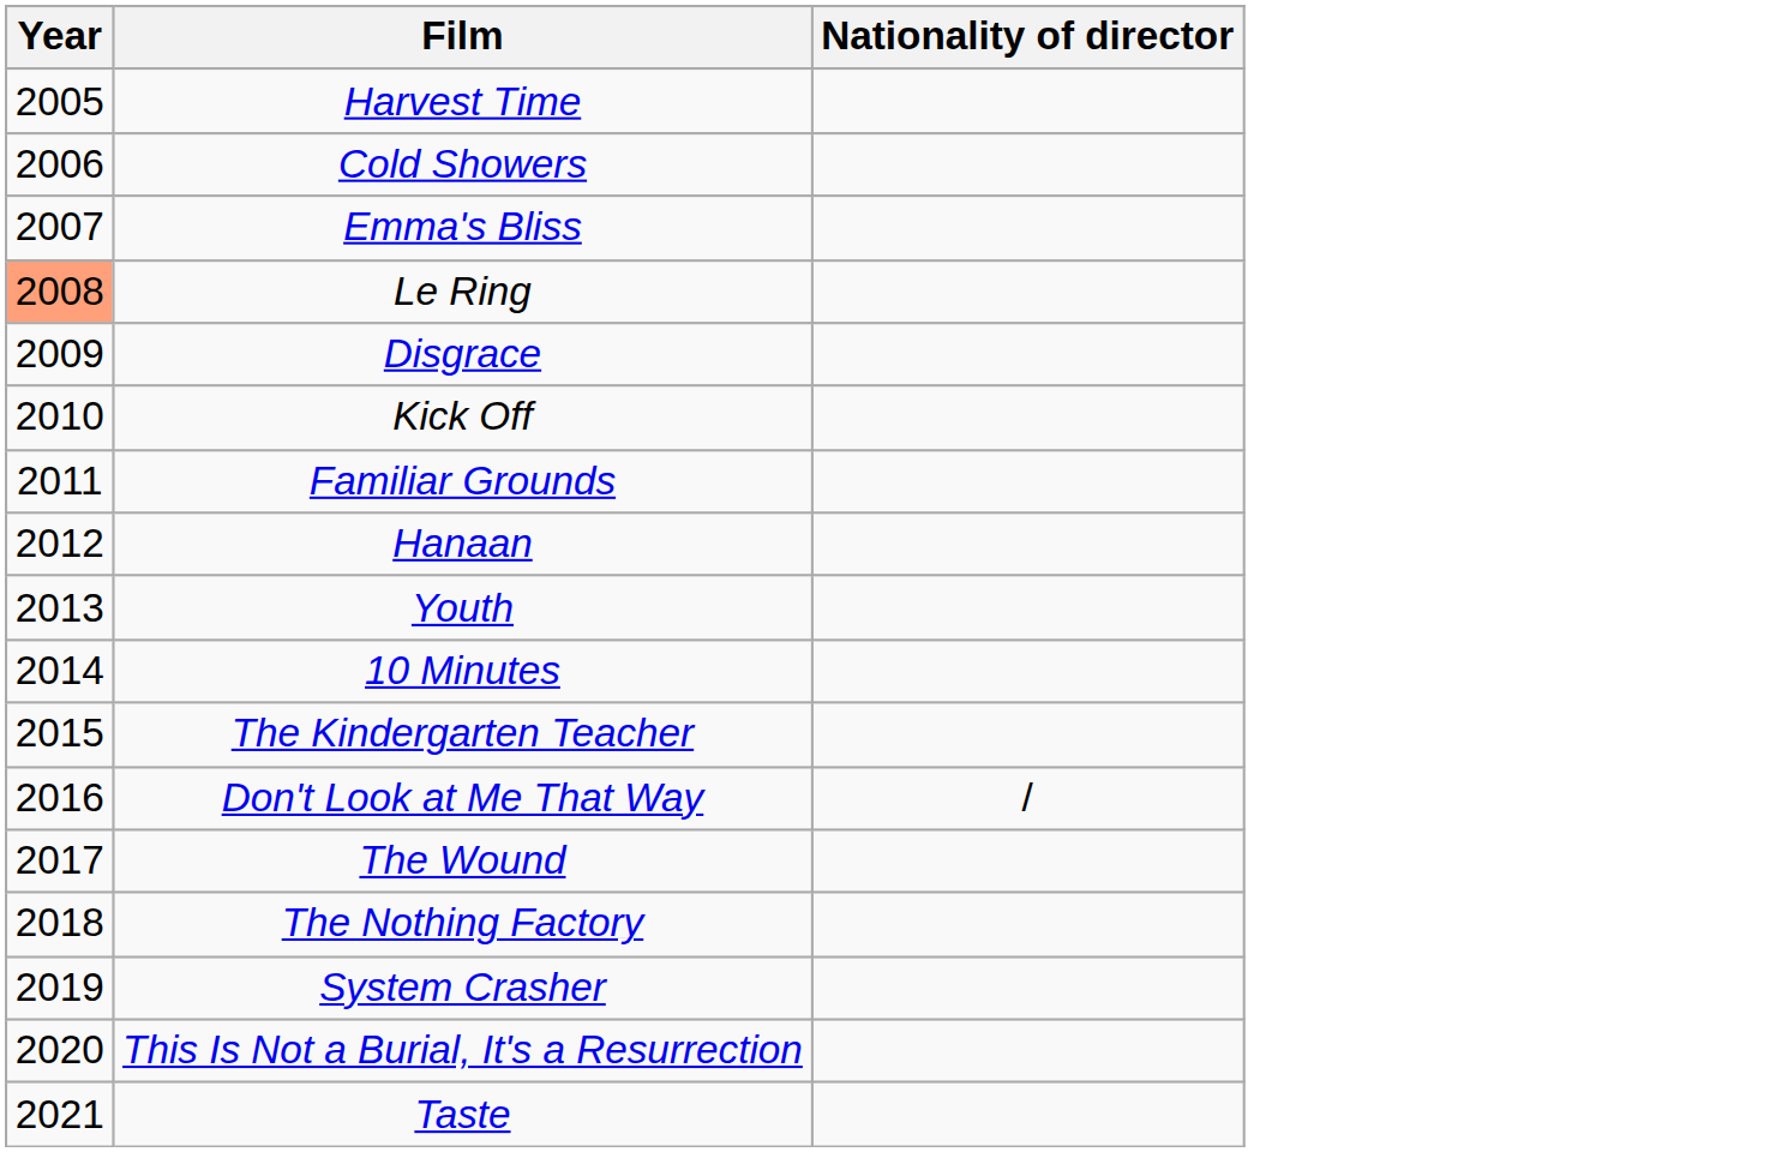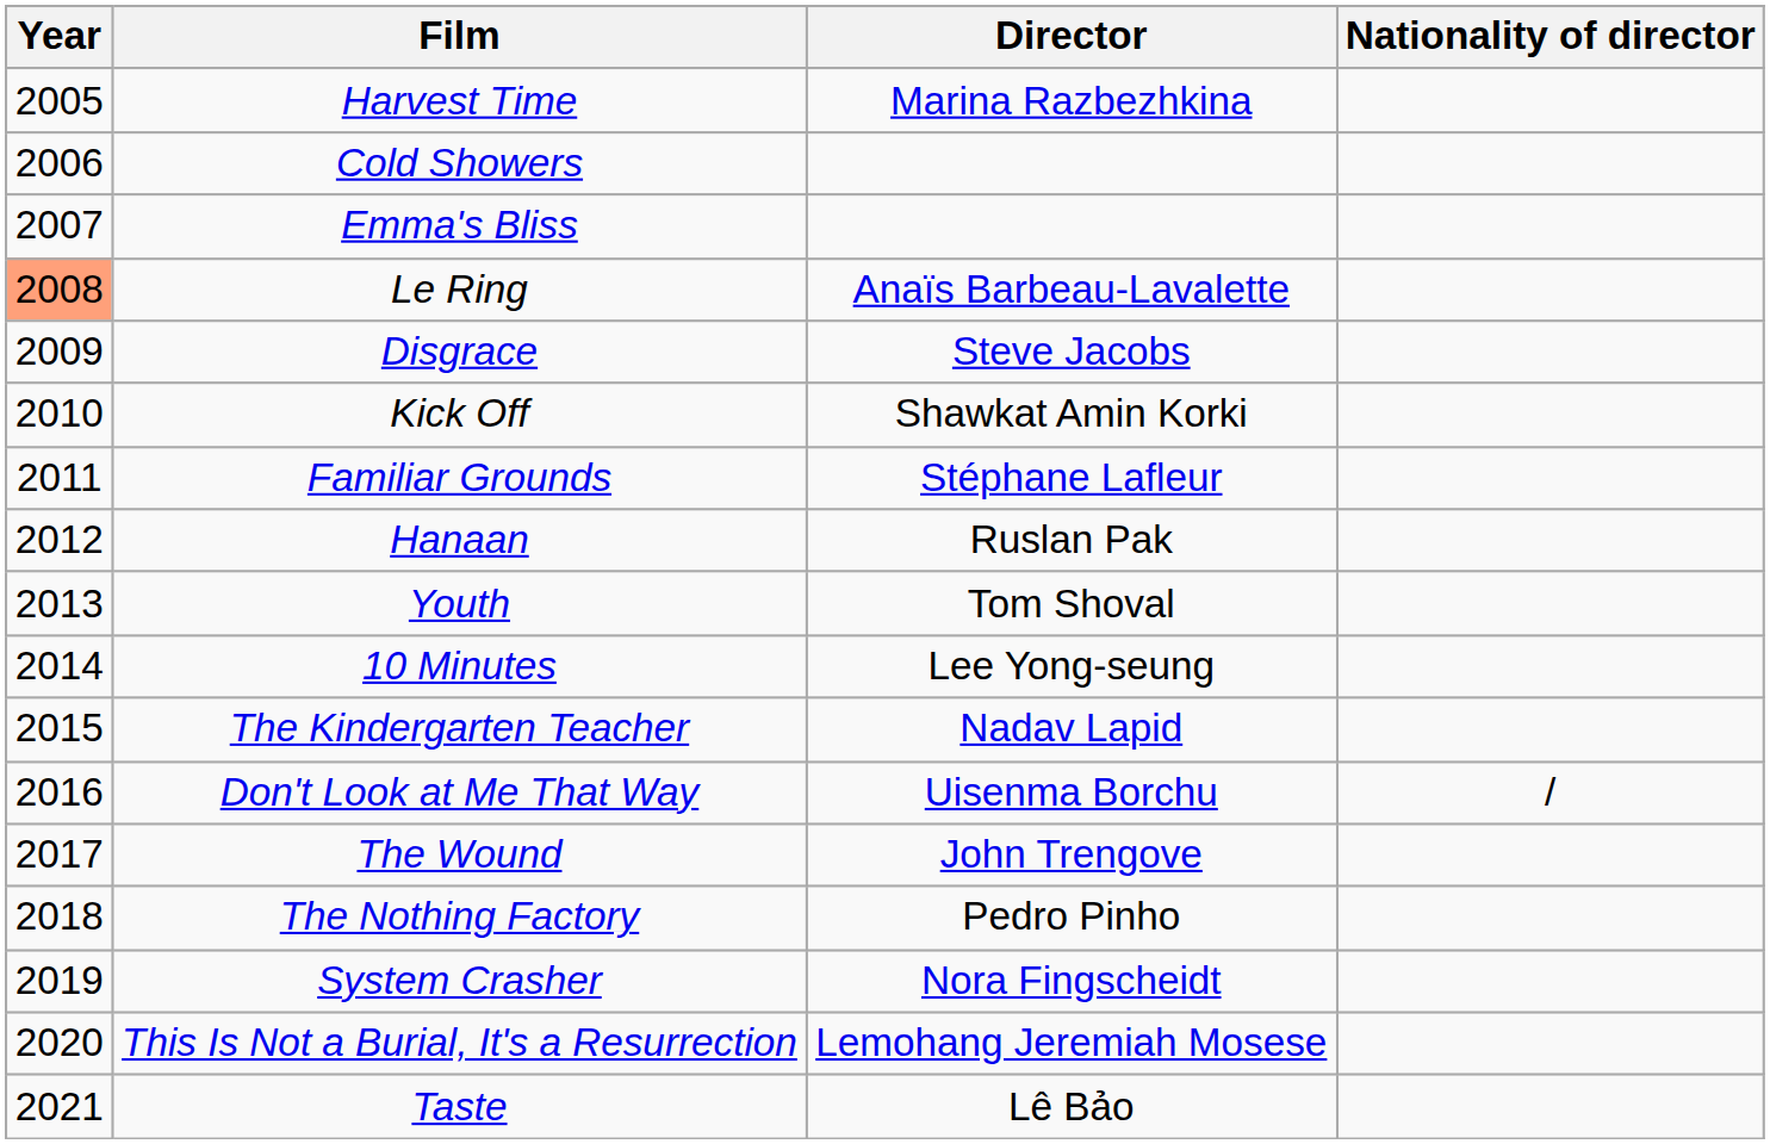 <table class="sortable wikitable" style="text-align:center">
 <tr>
 <th>Year</th>
 <th>Film</th>
+<th>Director</th>
 <th>Nationality of director</th>
 </tr>
 <tr>
 <td>2005</td>
 <td><em><a href='#'>Harvest Time</a></em></td>
+<td><a href='#'>Marina Razbezhkina</a></td>
 <td></td>
 </tr>
 <tr>
 <td>2006</td>
 <td><em><a href='#'>Cold Showers</a></em></td>
 <td></td>
+<td></td>
 </tr>
 <tr>
 <td>2007</td>
 <td><em><a href='#'>Emma's Bliss</a></em></td>
 <td></td>
+<td></td>
 </tr>
 <tr>
 <td style="background: lightsalmon;">2008</td>
 <td><em>Le Ring</em></td>
+<td><a href='#'>Anaïs Barbeau-Lavalette</a></td>
 <td></td>
 </tr>
 <tr>
 <td>2009</td>
 <td><em><a href='#'>Disgrace</a></em></td>
+<td><a href='#'>Steve Jacobs</a></td>
 <td></td>
 </tr>
 <tr>
 <td>2010</td>
 <td><em>Kick Off</em></td>
+<td>Shawkat Amin Korki</td>
 <td></td>
 </tr>
 <tr>
 <td>2011</td>
 <td><em><a href='#'>Familiar Grounds</a></em></td>
+<td><a href='#'>Stéphane Lafleur</a></td>
 <td></td>
 </tr>
 <tr>
 <td>2012</td>
 <td><em><a href='#'>Hanaan</a></em></td>
+<td>Ruslan Pak</td>
 <td></td>
 </tr>
 <tr>
 <td>2013</td>
 <td><em><a href='#'>Youth</a></em></td>
+<td>Tom Shoval</td>
 <td></td>
 </tr>
 <tr>
 <td>2014</td>
 <td><em><a href='#'>10 Minutes</a></em></td>
+<td>Lee Yong-seung</td>
 <td></td>
 </tr>
 <tr>
 <td>2015</td>
 <td><em><a href='#'>The Kindergarten Teacher</a></em></td>
+<td><a href='#'>Nadav Lapid</a></td>
 <td></td>
 </tr>
 <tr>
 <td>2016</td>
 <td><em><a href='#'>Don't Look at Me That Way</a></em></td>
+<td><a href='#'>Uisenma Borchu</a></td>
 <td>/</td>
 </tr>
 <tr>
 <td>2017</td>
 <td><em><a href='#'>The Wound</a></em></td>
+<td><a href='#'>John Trengove</a></td>
 <td></td>
 </tr>
 <tr>
 <td>2018</td>
 <td><em><a href='#'>The Nothing Factory</a></em></td>
+<td>Pedro Pinho</td>
 <td></td>
 </tr>
 <tr>
 <td>2019</td>
 <td><em><a href='#'>System Crasher</a></em></td>
+<td><a href='#'>Nora Fingscheidt</a></td>
 <td></td>
 </tr>
 <tr>
 <td>2020</td>
 <td><em><a href='#'>This Is Not a Burial, It's a Resurrection</a></em></td>
+<td><a href='#'>Lemohang Jeremiah Mosese</a></td>
 <td></td>
 </tr>
 <tr>
 <td>2021</td>
 <td><em><a href='#'>Taste</a></em></td>
+<td>Lê Bảo</td>
 <td></td>
 </tr>
 </table>
